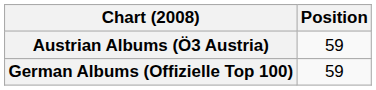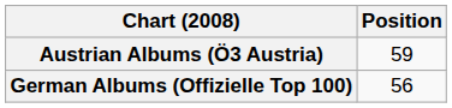 <table class="wikitable sortable plainrowheaders" style="text-align:center">
 <tr>
 <th scope="col">Chart (2008)</th>
 <th scope="col">Position</th>
 </tr>
 <tr>
 <th scope="row">Austrian Albums (Ö3 Austria)</th>
 <td>59</td>
 </tr>
 <tr>
 <th scope="row">German Albums (Offizielle Top 100)</th>
-<td>59</td>
+<td>56</td>
 </tr>
 </table>
